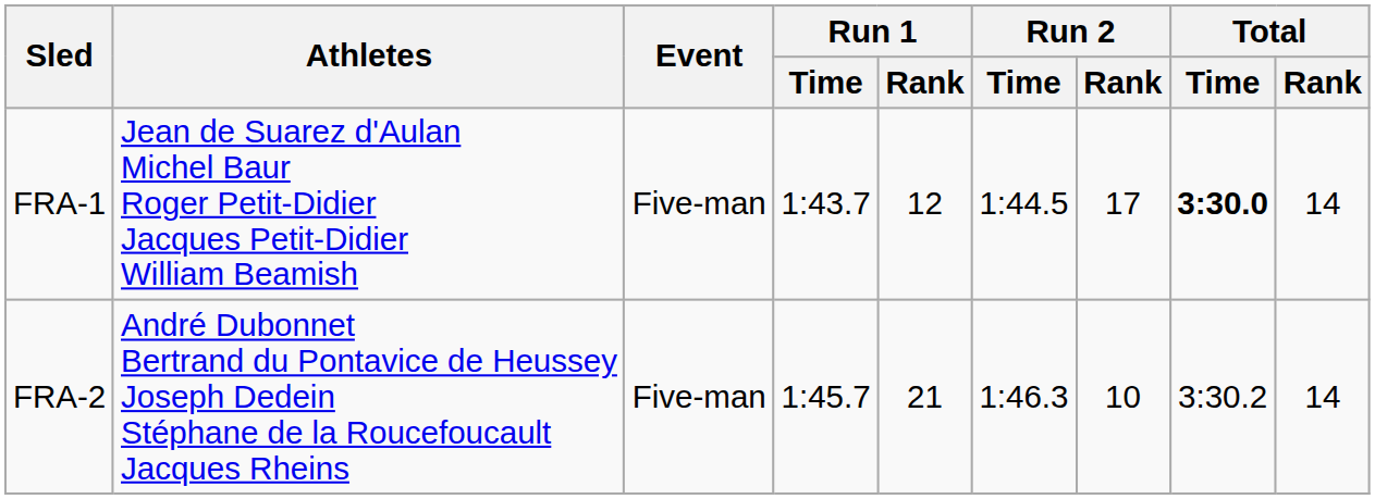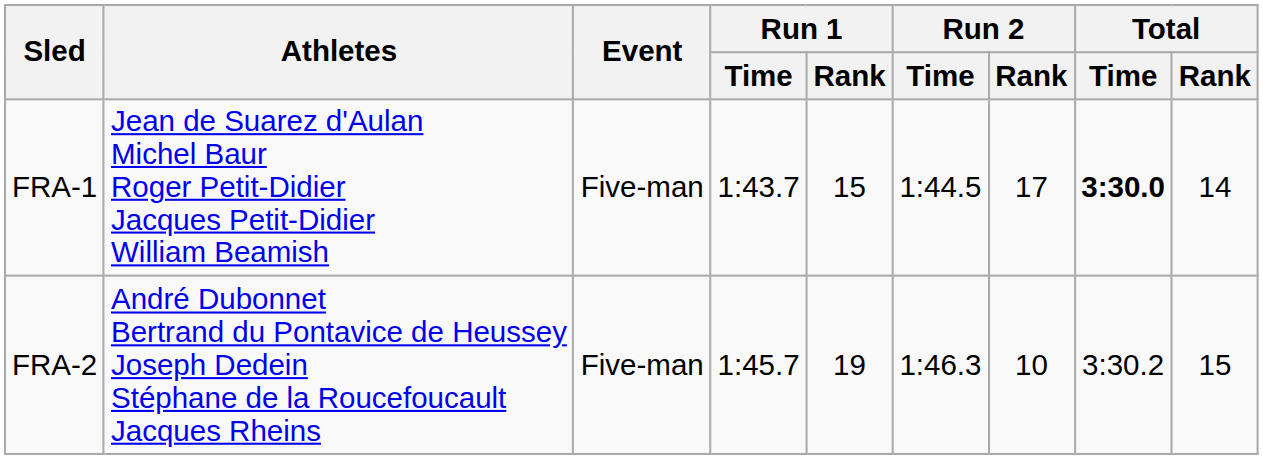 <table class="wikitable" border="1" style="font-size:90%">
 <tr>
 <th rowspan="2">Sled</th>
 <th rowspan="2">Athletes</th>
 <th rowspan="2">Event</th>
 <th colspan="2">Run 1</th>
 <th colspan="2">Run 2</th>
 <th colspan="2">Total</th>
 </tr>
 <tr>
 <th>Time</th>
 <th>Rank</th>
 <th>Time</th>
 <th>Rank</th>
 <th>Time</th>
 <th>Rank</th>
 </tr>
 <tr>
 <td align="center">FRA-1</td>
 <td><a href='#'>Jean de Suarez d'Aulan</a><br><a href='#'>Michel Baur</a><br><a href='#'>Roger Petit-Didier</a><br><a href='#'>Jacques Petit-Didier</a><br><a href='#'>William Beamish</a></td>
 <td>Five-man</td>
 <td align="center">1:43.7</td>
-<td align="center">12</td>
+<td align="center">15</td>
 <td align="center">1:44.5</td>
 <td align="center">17</td>
 <td align="center"><strong>3:30.0</strong></td>
 <td align="center">14</td>
 </tr>
 <tr>
 <td align="center">FRA-2</td>
 <td><a href='#'>André Dubonnet</a><br><a href='#'>Bertrand du Pontavice de Heussey</a><br><a href='#'>Joseph Dedein</a><br><a href='#'>Stéphane de la Roucefoucault</a><br><a href='#'>Jacques Rheins</a></td>
 <td>Five-man</td>
 <td align="center">1:45.7</td>
-<td align="center">21</td>
+<td align="center">19</td>
 <td align="center">1:46.3</td>
 <td align="center">10</td>
 <td align="center">3:30.2</td>
-<td align="center">14</td>
+<td align="center">15</td>
 </tr>
 </table>
